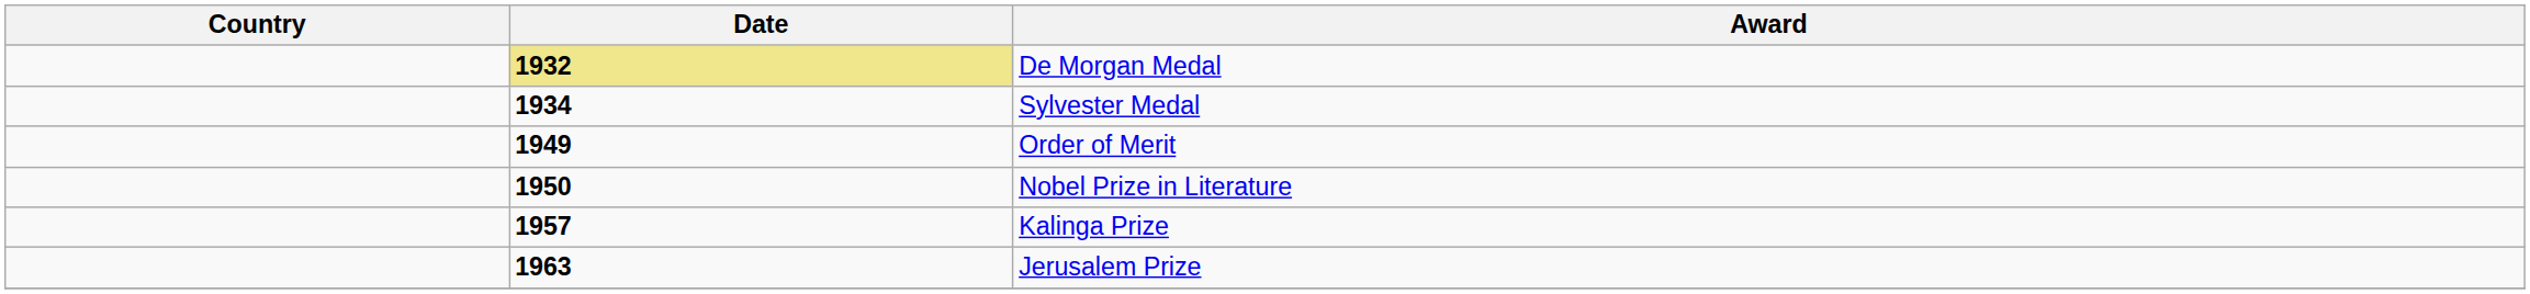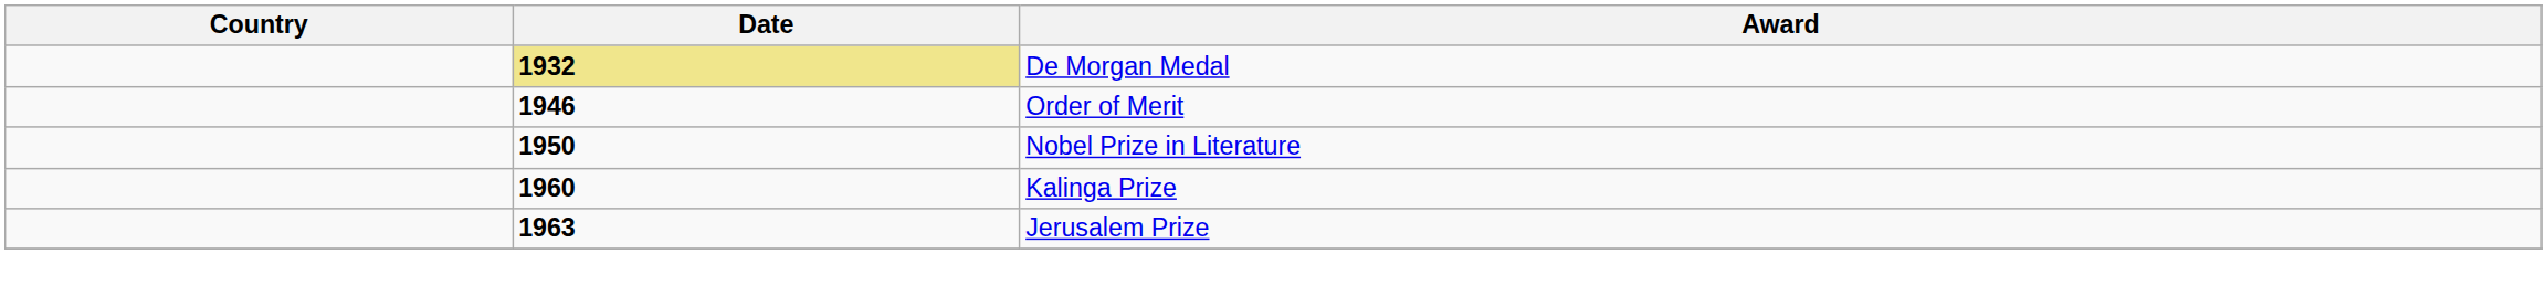 <table class="wikitable" style="width:100%;">
 <tr>
 <th style="width:20%;">Country</th>
 <th style="width:20%;">Date</th>
 <th style="width:60%;">Award</th>
 </tr>
 <tr>
 <td></td>
 <td style="background: khaki;"><strong>1932</strong></td>
 <td><a href='#'>De Morgan Medal</a></td>
 </tr>
 <tr>
 <td></td>
-<td><strong>1934</strong></td>
-<td><a href='#'>Sylvester Medal</a></td>
-</tr>
-<tr>
-<td></td>
-<td><strong>1949</strong></td>
+<td><strong>1946</strong></td>
 <td><a href='#'>Order of Merit</a></td>
 </tr>
 <tr>
 <td></td>
 <td><strong>1950</strong></td>
 <td><a href='#'>Nobel Prize in Literature</a></td>
 </tr>
 <tr>
 <td></td>
-<td><strong>1957</strong></td>
+<td><strong>1960</strong></td>
 <td><a href='#'>Kalinga Prize</a></td>
 </tr>
 <tr>
 <td></td>
 <td><strong>1963</strong></td>
 <td><a href='#'>Jerusalem Prize</a></td>
 </tr>
 <tr>
 </tr>
 </table>
